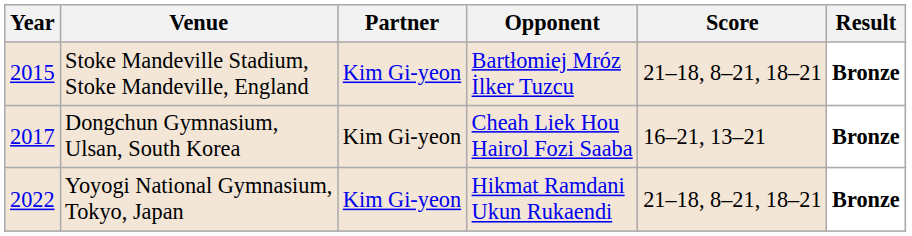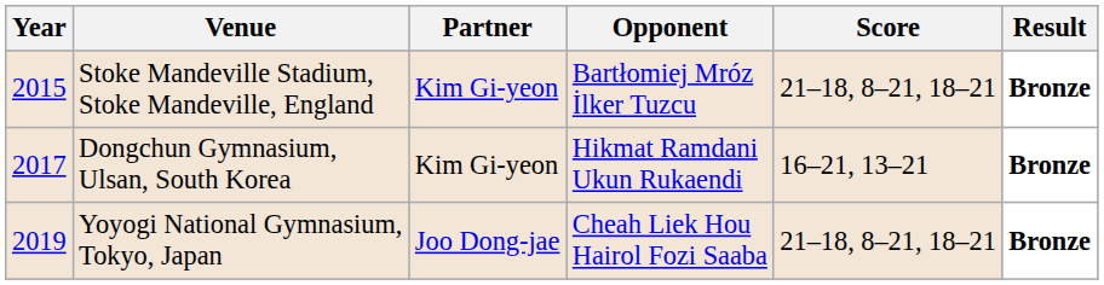 <table class="sortable wikitable" style="font-size: 90%;">
 <tr>
 <th>Year</th>
 <th>Venue</th>
 <th>Partner</th>
 <th>Opponent</th>
 <th>Score</th>
 <th>Result</th>
 </tr>
 <tr style="background:#F3E6D7">
 <td align="center"><a href='#'>2015</a></td>
 <td align="left">Stoke Mandeville Stadium,<br>Stoke Mandeville, England</td>
 <td align="left"> <a href='#'>Kim Gi-yeon</a></td>
 <td align="left"> <a href='#'>Bartłomiej Mróz</a><br> <a href='#'>İlker Tuzcu</a></td>
 <td align="left">21–18, 8–21, 18–21</td>
 <td style="text-align:left; background:white"> <strong>Bronze</strong></td>
 </tr>
 <tr style="background:#F3E6D7">
 <td align="center"><a href='#'>2017</a></td>
 <td align="left">Dongchun Gymnasium,<br>Ulsan, South Korea</td>
 <td align="left"> Kim Gi-yeon</td>
-<td align="left"> <a href='#'>Cheah Liek Hou</a><br> <a href='#'>Hairol Fozi Saaba</a></td>
+<td align="left"> <a href='#'>Hikmat Ramdani</a><br> <a href='#'>Ukun Rukaendi</a></td>
 <td align="left">16–21, 13–21</td>
 <td style="text-align:left; background:white"> <strong>Bronze</strong></td>
 </tr>
 <tr style="background:#F3E6D7">
-<td align="center"><a href='#'>2022</a></td>
+<td align="center"><a href='#'>2019</a></td>
 <td align="left">Yoyogi National Gymnasium,<br>Tokyo, Japan</td>
-<td align="left"> <a href='#'>Kim Gi-yeon</a></td>
-<td align="left"> <a href='#'>Hikmat Ramdani</a><br> <a href='#'>Ukun Rukaendi</a></td>
+<td align="left"> <a href='#'>Joo Dong-jae</a></td>
+<td align="left"> <a href='#'>Cheah Liek Hou</a><br> <a href='#'>Hairol Fozi Saaba</a></td>
 <td align="left">21–18, 8–21, 18–21</td>
 <td style="text-align:left; background:white"> <strong>Bronze</strong></td>
 </tr>
 </table>
